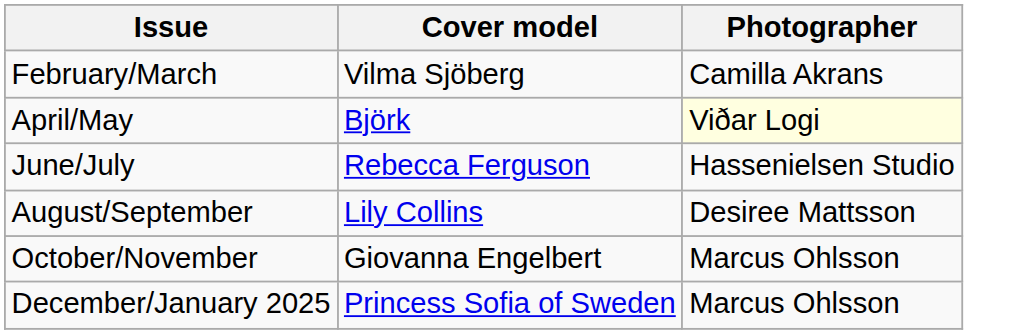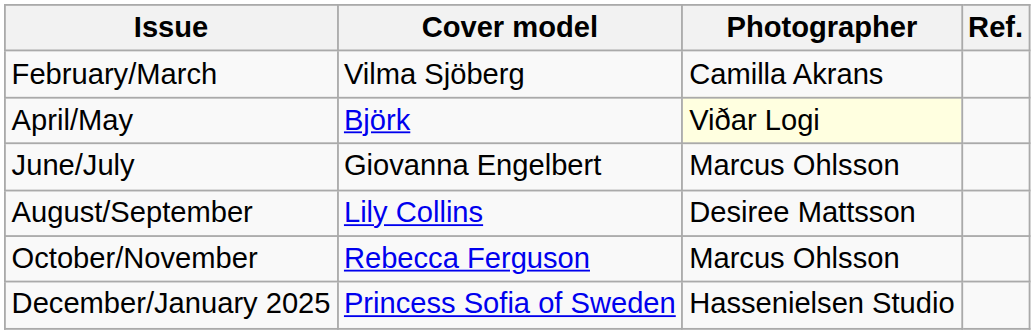 <table class="sortable wikitable">
 <tr>
 <th>Issue</th>
 <th>Cover model</th>
 <th>Photographer</th>
+<th>Ref.</th>
 </tr>
 <tr>
 <td>February/March</td>
 <td>Vilma Sjöberg</td>
 <td>Camilla Akrans</td>
+<td></td>
 </tr>
 <tr>
 <td>April/May</td>
 <td><a href='#'>Björk</a></td>
 <td style="background: lightyellow;">Viðar Logi</td>
+<td></td>
 </tr>
 <tr>
 <td>June/July</td>
-<td><a href='#'>Rebecca Ferguson</a></td>
-<td>Hassenielsen Studio</td>
+<td>Giovanna Engelbert</td>
+<td>Marcus Ohlsson</td>
+<td></td>
 </tr>
 <tr>
 <td>August/September</td>
 <td><a href='#'>Lily Collins</a></td>
 <td>Desiree Mattsson</td>
+<td></td>
 </tr>
 <tr>
 <td>October/November</td>
-<td>Giovanna Engelbert</td>
+<td><a href='#'>Rebecca Ferguson</a></td>
 <td>Marcus Ohlsson</td>
+<td></td>
 </tr>
 <tr>
 <td>December/January 2025</td>
 <td><a href='#'>Princess Sofia of Sweden</a></td>
-<td>Marcus Ohlsson</td>
+<td>Hassenielsen Studio</td>
+<td></td>
 </tr>
 </table>
